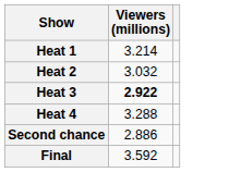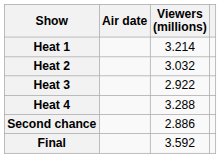 <table class="wikitable plainrowheaders sortable" style="text-align:center">
 <tr>
 <th scope="col" class="unsortable">Show</th>
+<th scope="col">Air date</th>
 <th scope="col">Viewers<br>(millions)</th>
 <th scope="col" class="unsortable"></th>
 </tr>
 <tr>
 <th scope="row">Heat 1</th>
+<td></td>
 <td>3.214</td>
 <td></td>
 </tr>
 <tr>
 <th scope="row">Heat 2</th>
+<td></td>
 <td>3.032</td>
 <td></td>
 </tr>
 <tr>
 <th scope="row">Heat 3</th>
-<td><strong>2.922</strong></td>
+<td></td>
+<td>2.922</td>
 <td></td>
 </tr>
 <tr>
 <th scope="row">Heat 4</th>
+<td></td>
 <td>3.288</td>
 <td></td>
 </tr>
 <tr>
 <th scope="row">Second chance</th>
+<td></td>
 <td>2.886</td>
 <td></td>
 </tr>
 <tr>
 <th scope="row">Final</th>
+<td></td>
 <td>3.592</td>
 <td></td>
 </tr>
 </table>
